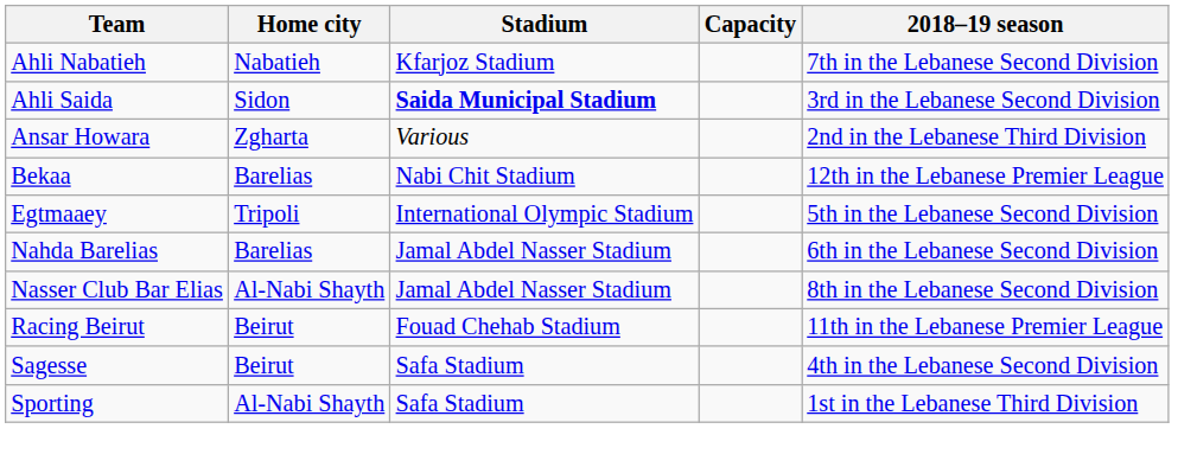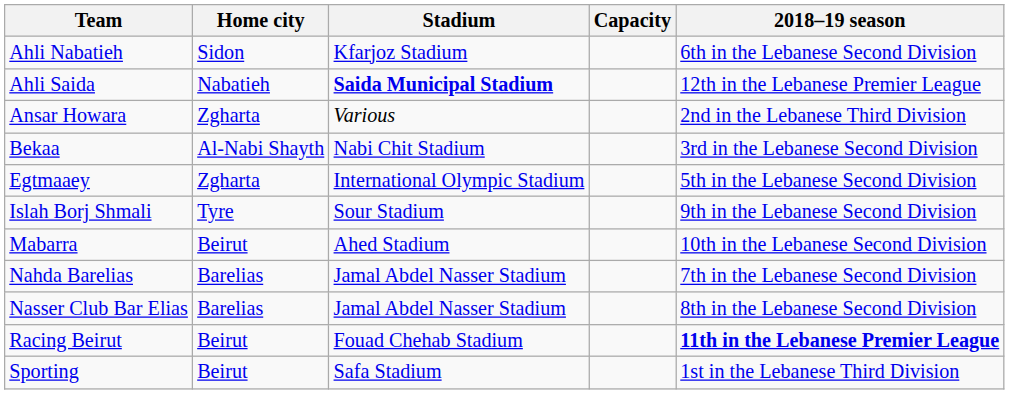 <table class="wikitable sortable">
 <tr>
 <th>Team</th>
 <th>Home city</th>
 <th>Stadium</th>
 <th>Capacity</th>
 <th>2018–19 season</th>
 </tr>
 <tr>
 <td><a href='#'>Ahli Nabatieh</a></td>
-<td><a href='#'>Nabatieh</a></td>
+<td><a href='#'>Sidon</a></td>
 <td><a href='#'>Kfarjoz Stadium</a></td>
 <td style="text-align:center;"></td>
-<td><a href='#'>7th in the Lebanese Second Division</a></td>
+<td><a href='#'>6th in the Lebanese Second Division</a></td>
 </tr>
 <tr>
 <td><a href='#'>Ahli Saida</a></td>
-<td><a href='#'>Sidon</a></td>
+<td><a href='#'>Nabatieh</a></td>
 <td><strong><a href='#'>Saida Municipal Stadium</a></strong></td>
 <td style="text-align:center;"></td>
-<td><a href='#'>3rd in the Lebanese Second Division</a></td>
+<td><a href='#'>12th in the Lebanese Premier League</a></td>
 </tr>
 <tr>
 <td><a href='#'>Ansar Howara</a></td>
 <td><a href='#'>Zgharta</a></td>
 <td><em>Various</em></td>
 <td style="text-align:center;"></td>
 <td><a href='#'>2nd in the Lebanese Third Division</a></td>
 </tr>
 <tr>
 <td><a href='#'>Bekaa</a></td>
-<td><a href='#'>Barelias</a></td>
+<td><a href='#'>Al-Nabi Shayth</a></td>
 <td><a href='#'>Nabi Chit Stadium</a></td>
 <td style="text-align:center;"></td>
-<td><a href='#'>12th in the Lebanese Premier League</a></td>
+<td><a href='#'>3rd in the Lebanese Second Division</a></td>
 </tr>
 <tr>
 <td><a href='#'>Egtmaaey</a></td>
-<td><a href='#'>Tripoli</a></td>
+<td><a href='#'>Zgharta</a></td>
 <td><a href='#'>International Olympic Stadium</a></td>
 <td style="text-align:center;"></td>
 <td><a href='#'>5th in the Lebanese Second Division</a></td>
+</tr>
+<tr>
+<td><a href='#'>Islah Borj Shmali</a></td>
+<td><a href='#'>Tyre</a></td>
+<td><a href='#'>Sour Stadium</a></td>
+<td style="text-align:center;"></td>
+<td><a href='#'>9th in the Lebanese Second Division</a></td>
+</tr>
+<tr>
+<td><a href='#'>Mabarra</a></td>
+<td><a href='#'>Beirut</a></td>
+<td><a href='#'>Ahed Stadium</a></td>
+<td style="text-align:center;"></td>
+<td><a href='#'>10th in the Lebanese Second Division</a></td>
 </tr>
 <tr>
 <td><a href='#'>Nahda Barelias</a></td>
 <td><a href='#'>Barelias</a></td>
 <td><a href='#'>Jamal Abdel Nasser Stadium</a></td>
 <td style="text-align:center;"></td>
-<td><a href='#'>6th in the Lebanese Second Division</a></td>
+<td><a href='#'>7th in the Lebanese Second Division</a></td>
 </tr>
 <tr>
 <td><a href='#'>Nasser Club Bar Elias</a></td>
-<td><a href='#'>Al-Nabi Shayth</a></td>
+<td><a href='#'>Barelias</a></td>
 <td><a href='#'>Jamal Abdel Nasser Stadium</a></td>
 <td style="text-align:center;"></td>
 <td><a href='#'>8th in the Lebanese Second Division</a></td>
 </tr>
 <tr>
 <td><a href='#'>Racing Beirut</a></td>
 <td><a href='#'>Beirut</a></td>
 <td><a href='#'>Fouad Chehab Stadium</a></td>
 <td style="text-align:center;"></td>
-<td><a href='#'>11th in the Lebanese Premier League</a></td>
-</tr>
-<tr>
-<td><a href='#'>Sagesse</a></td>
-<td><a href='#'>Beirut</a></td>
-<td><a href='#'>Safa Stadium</a></td>
-<td style="text-align:center;"></td>
-<td><a href='#'>4th in the Lebanese Second Division</a></td>
+<td><strong><a href='#'>11th in the Lebanese Premier League</a></strong></td>
 </tr>
 <tr>
 <td><a href='#'>Sporting</a></td>
-<td><a href='#'>Al-Nabi Shayth</a></td>
+<td><a href='#'>Beirut</a></td>
 <td><a href='#'>Safa Stadium</a></td>
 <td style="text-align:center;"></td>
 <td><a href='#'>1st in the Lebanese Third Division</a></td>
 </tr>
 </table>
